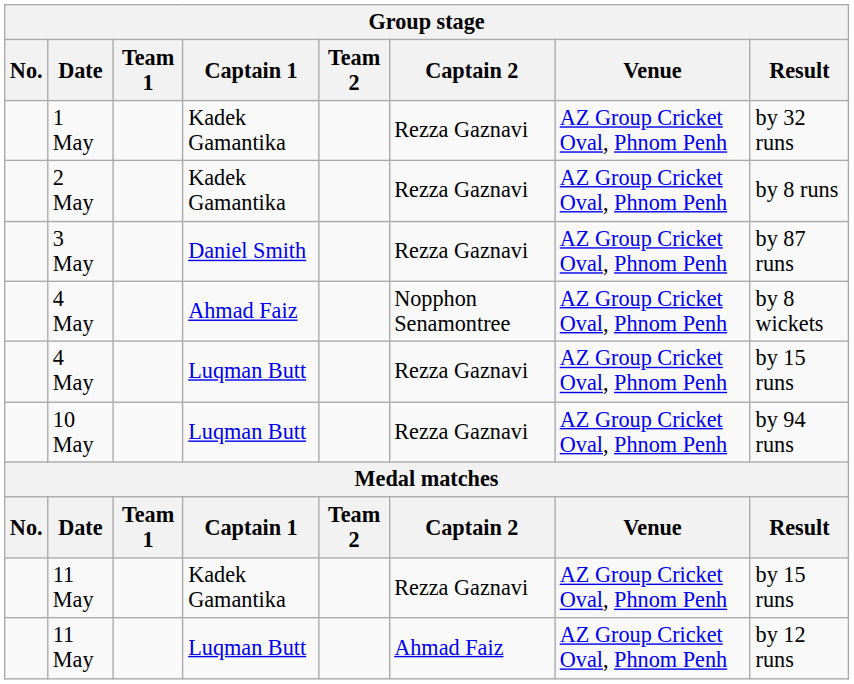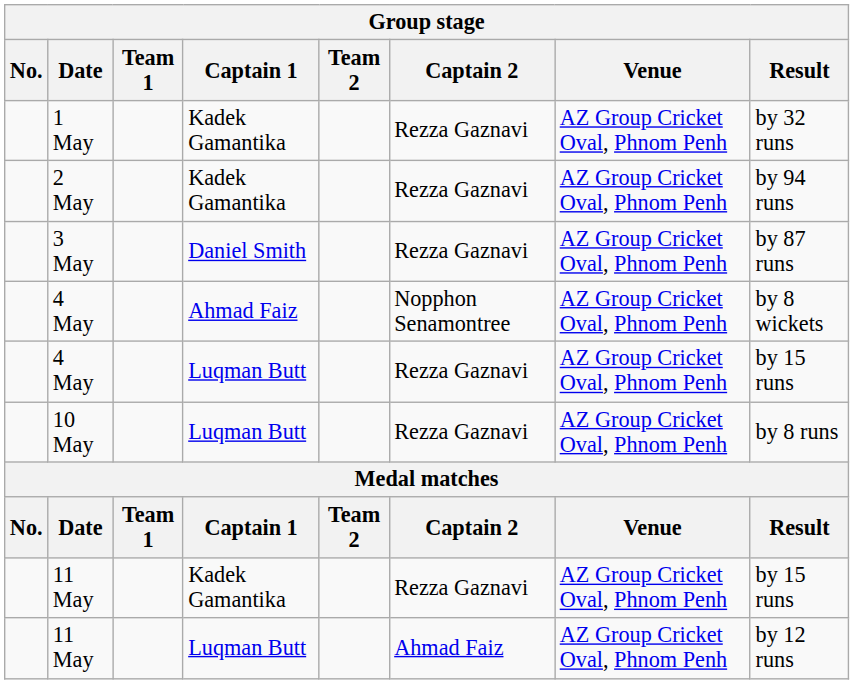 <table class="wikitable">
 <tr>
 <th colspan="9">Group stage</th>
 </tr>
 <tr>
 <th>No.</th>
 <th>Date</th>
 <th>Team 1</th>
 <th>Captain 1</th>
 <th>Team 2</th>
 <th>Captain 2</th>
 <th>Venue</th>
 <th>Result</th>
 </tr>
 <tr>
 <td></td>
 <td>1 May</td>
 <td></td>
 <td>Kadek Gamantika</td>
 <td></td>
 <td>Rezza Gaznavi</td>
 <td><a href='#'>AZ Group Cricket Oval</a>, <a href='#'>Phnom Penh</a></td>
 <td> by 32 runs</td>
 </tr>
 <tr>
 <td></td>
 <td>2 May</td>
 <td></td>
 <td>Kadek Gamantika</td>
 <td></td>
 <td>Rezza Gaznavi</td>
 <td><a href='#'>AZ Group Cricket Oval</a>, <a href='#'>Phnom Penh</a></td>
-<td> by 8 runs</td>
+<td> by 94 runs</td>
 </tr>
 <tr>
 <td></td>
 <td>3 May</td>
 <td></td>
 <td><a href='#'>Daniel Smith</a></td>
 <td></td>
 <td>Rezza Gaznavi</td>
 <td><a href='#'>AZ Group Cricket Oval</a>, <a href='#'>Phnom Penh</a></td>
 <td> by 87 runs</td>
 </tr>
 <tr>
 <td></td>
 <td>4 May</td>
 <td></td>
 <td><a href='#'>Ahmad Faiz</a></td>
 <td></td>
 <td>Nopphon Senamontree</td>
 <td><a href='#'>AZ Group Cricket Oval</a>, <a href='#'>Phnom Penh</a></td>
 <td> by 8 wickets</td>
 </tr>
 <tr>
 <td></td>
 <td>4 May</td>
 <td></td>
 <td><a href='#'>Luqman Butt</a></td>
 <td></td>
 <td>Rezza Gaznavi</td>
 <td><a href='#'>AZ Group Cricket Oval</a>, <a href='#'>Phnom Penh</a></td>
 <td> by 15 runs</td>
 </tr>
 <tr>
 <td></td>
 <td>10 May</td>
 <td></td>
 <td><a href='#'>Luqman Butt</a></td>
 <td></td>
 <td>Rezza Gaznavi</td>
 <td><a href='#'>AZ Group Cricket Oval</a>, <a href='#'>Phnom Penh</a></td>
-<td> by 94 runs</td>
+<td> by 8 runs</td>
 </tr>
 <tr>
 <th colspan="9">Medal matches</th>
 </tr>
 <tr>
 <th>No.</th>
 <th>Date</th>
 <th>Team 1</th>
 <th>Captain 1</th>
 <th>Team 2</th>
 <th>Captain 2</th>
 <th>Venue</th>
 <th>Result</th>
 </tr>
 <tr>
 <td></td>
 <td>11 May</td>
 <td></td>
 <td>Kadek Gamantika</td>
 <td></td>
 <td>Rezza Gaznavi</td>
 <td><a href='#'>AZ Group Cricket Oval</a>, <a href='#'>Phnom Penh</a></td>
 <td> by 15 runs</td>
 </tr>
 <tr>
 <td></td>
 <td>11 May</td>
 <td></td>
 <td><a href='#'>Luqman Butt</a></td>
 <td></td>
 <td><a href='#'>Ahmad Faiz</a></td>
 <td><a href='#'>AZ Group Cricket Oval</a>, <a href='#'>Phnom Penh</a></td>
 <td> by 12 runs</td>
 </tr>
 </table>
